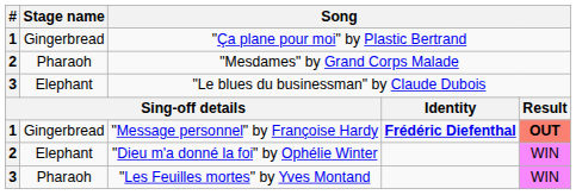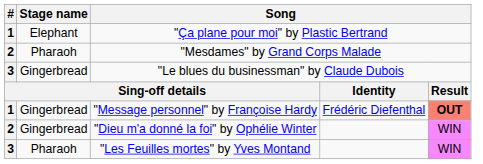 <table class="wikitable plainrowheaders" style="text-align: center;">
 <tr>
 <th>#</th>
 <th>Stage name</th>
 <th colspan="3">Song</th>
 </tr>
 <tr>
 <th>1</th>
-<td>Gingerbread</td>
+<td>Elephant</td>
 <td colspan="3">"<a href='#'>Ça plane pour moi</a>" by <a href='#'>Plastic Bertrand</a></td>
 </tr>
 <tr>
 <th>2</th>
 <td>Pharaoh</td>
 <td colspan="3">"Mesdames" by <a href='#'>Grand Corps Malade</a></td>
 </tr>
 <tr>
 <th>3</th>
-<td>Elephant</td>
+<td>Gingerbread</td>
 <td colspan="3">"Le blues du businessman" by <a href='#'>Claude Dubois</a></td>
 </tr>
 <tr>
 <th colspan="3">Sing-off details</th>
 <th>Identity</th>
 <th>Result</th>
 </tr>
 <tr>
 <th>1</th>
 <td>Gingerbread</td>
 <td>"<a href='#'>Message personnel</a>" by <a href='#'>Françoise Hardy</a></td>
-<td><strong><a href='#'>Frédéric Diefenthal</a></strong></td>
+<td><a href='#'>Frédéric Diefenthal</a></td>
 <td bgcolor=salmon><strong>OUT</strong></td>
 </tr>
 <tr>
 <th>2</th>
-<td>Elephant</td>
+<td>Gingerbread</td>
 <td>"<a href='#'>Dieu m'a donné la foi</a>" by <a href='#'>Ophélie Winter</a></td>
 <td></td>
 <td bgcolor="#F888FD">WIN</td>
 </tr>
 <tr>
 <th>3</th>
 <td>Pharaoh</td>
 <td>"<a href='#'>Les Feuilles mortes</a>" by <a href='#'>Yves Montand</a></td>
 <td></td>
 <td bgcolor="#F888FD">WIN</td>
 </tr>
 </table>
